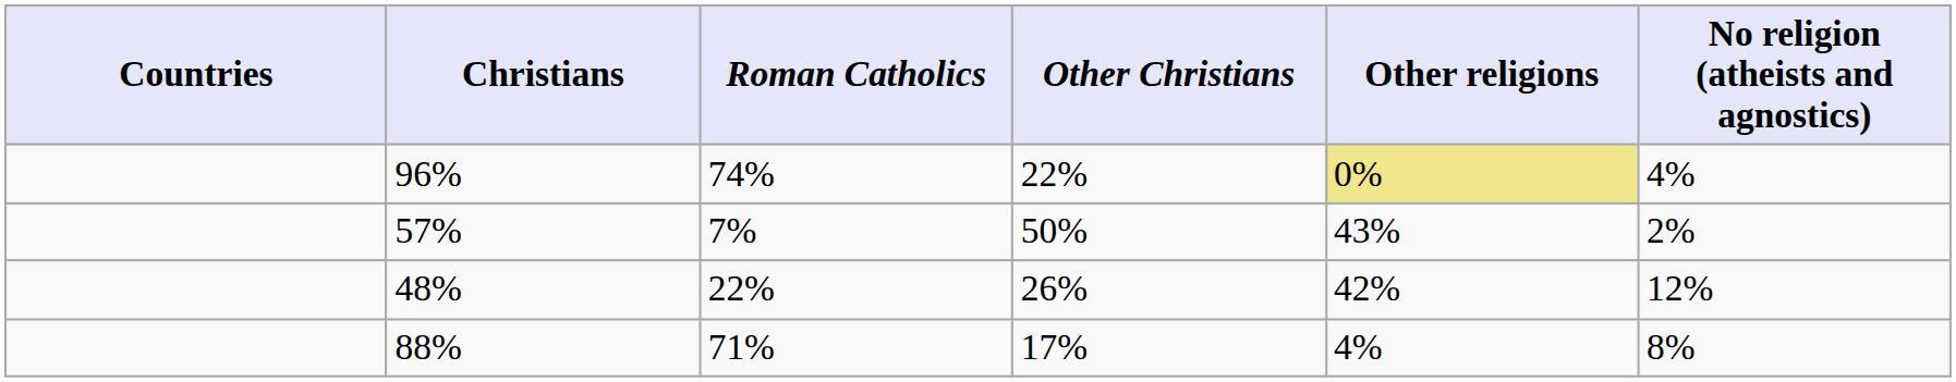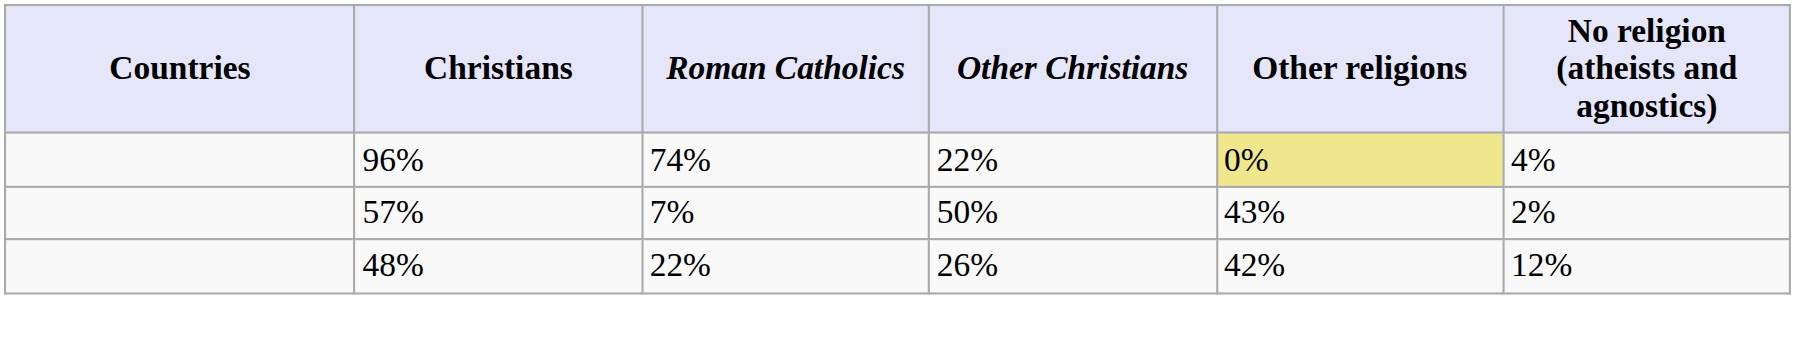 <table class="wikitable sortable">
 <tr>
 <th style="width:160px; px; background:Lavender; color:Black;">Countries</th>
 <th style="width:130px; px; background:Lavender; color:Black;">Christians</th>
 <th style="width:130px; px; background:Lavender; color:Black;"><em>Roman Catholics</em></th>
 <th style="width:130px; px; background:Lavender; color:Black;"><em>Other Christians</em></th>
 <th style="width:130px; px; background:Lavender; color:Black;">Other religions</th>
 <th style="width:130px; px; background:Lavender; color:Black;">No religion (atheists and agnostics)</th>
 </tr>
 <tr>
 <td><strong></strong></td>
 <td>96%</td>
 <td>74%</td>
 <td>22%</td>
 <td style="background: khaki;">0%</td>
 <td>4%</td>
 </tr>
 <tr>
 <td><strong> </strong></td>
 <td>57%</td>
 <td>7%</td>
 <td>50%</td>
 <td>43%</td>
 <td>2%</td>
 </tr>
 <tr>
 <td><strong></strong></td>
 <td>48%</td>
 <td>22%</td>
 <td>26%</td>
 <td>42%</td>
 <td>12%</td>
 </tr>
-<tr>
-<td><strong></strong></td>
-<td>88%</td>
-<td>71%</td>
-<td>17%</td>
-<td>4%</td>
-<td>8%</td>
-</tr>
 </table>
